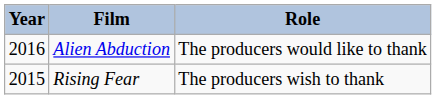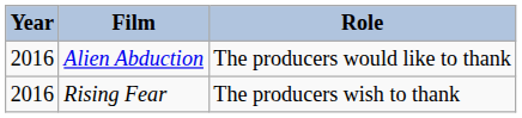 <table class="wikitable" style="font-size:95%;">
 <tr>
 <th style="background:#B0C4DE;">Year</th>
 <th style="background:#B0C4DE;">Film</th>
 <th style="background:#B0C4DE;">Role</th>
 </tr>
 <tr>
 <td>2016</td>
 <td><em><a href='#'>Alien Abduction</a></em></td>
 <td>The producers would like to thank</td>
 </tr>
 <tr>
-<td>2015</td>
+<td>2016</td>
 <td><em>Rising Fear</em></td>
 <td>The producers wish to thank</td>
 </tr>
 </table>
